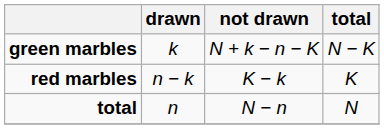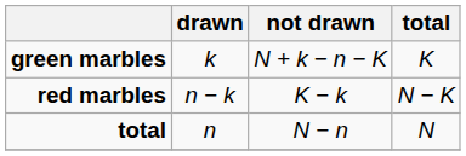 <table class="wikitable" style="text-align:center">
 <tr>
 <th></th>
 <th>drawn</th>
 <th>not drawn</th>
 <th>total</th>
 </tr>
 <tr>
 <td align="right"><strong>green marbles</strong></td>
 <td><em>k</em></td>
 <td><em>N + k − n − K</em></td>
-<td><em>N − K</em></td>
+<td><em>K</em></td>
 </tr>
 <tr>
 <td align="right"><strong>red marbles</strong></td>
 <td><em>n</em> − <em>k</em></td>
 <td><em>K</em> − <em>k</em></td>
-<td><em>K</em></td>
+<td><em>N − K</em></td>
 </tr>
 <tr>
 <td align="right"><strong>total</strong></td>
 <td><em>n</em></td>
 <td><em>N − n</em></td>
 <td><em>N</em></td>
 </tr>
 <tr>
 </tr>
 </table>
